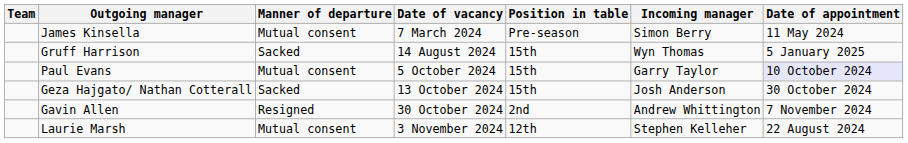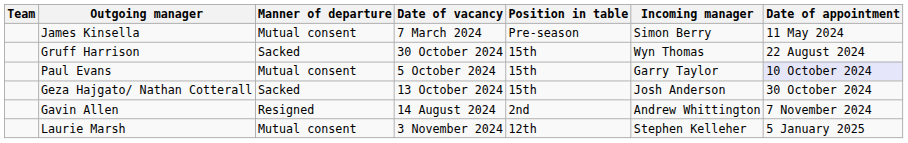 <table class="wikitable sortable">
 <tr>
 <th>Team</th>
 <th>Outgoing manager</th>
 <th>Manner of departure</th>
 <th>Date of vacancy</th>
 <th>Position in table</th>
 <th>Incoming manager</th>
 <th>Date of appointment</th>
 </tr>
 <tr>
 <td></td>
 <td> James Kinsella</td>
 <td>Mutual consent</td>
 <td>7 March 2024</td>
 <td>Pre-season</td>
 <td> Simon Berry</td>
 <td>11 May 2024</td>
 </tr>
 <tr>
 <td></td>
 <td> Gruff Harrison</td>
 <td>Sacked</td>
-<td>14 August 2024</td>
+<td>30 October 2024</td>
 <td>15th</td>
 <td> Wyn Thomas</td>
-<td>5 January 2025</td>
+<td>22 August 2024</td>
 </tr>
 <tr>
 <td></td>
 <td> Paul Evans</td>
 <td>Mutual consent</td>
 <td>5 October 2024</td>
 <td>15th</td>
 <td> Garry Taylor</td>
 <td style="background: lavender;">10 October 2024</td>
 </tr>
 <tr>
 <td></td>
 <td> Geza Hajgato/ Nathan Cotterall</td>
 <td>Sacked</td>
 <td>13 October 2024</td>
 <td>15th</td>
 <td> Josh Anderson</td>
 <td>30 October 2024</td>
 </tr>
 <tr>
 <td></td>
 <td> Gavin Allen</td>
 <td>Resigned</td>
-<td>30 October 2024</td>
+<td>14 August 2024</td>
 <td>2nd</td>
 <td> Andrew Whittington</td>
 <td>7 November 2024</td>
 </tr>
 <tr>
 <td></td>
 <td> Laurie Marsh</td>
 <td>Mutual consent</td>
 <td>3 November 2024</td>
 <td>12th</td>
 <td> Stephen Kelleher</td>
-<td>22 August 2024</td>
+<td>5 January 2025</td>
 </tr>
 </table>
